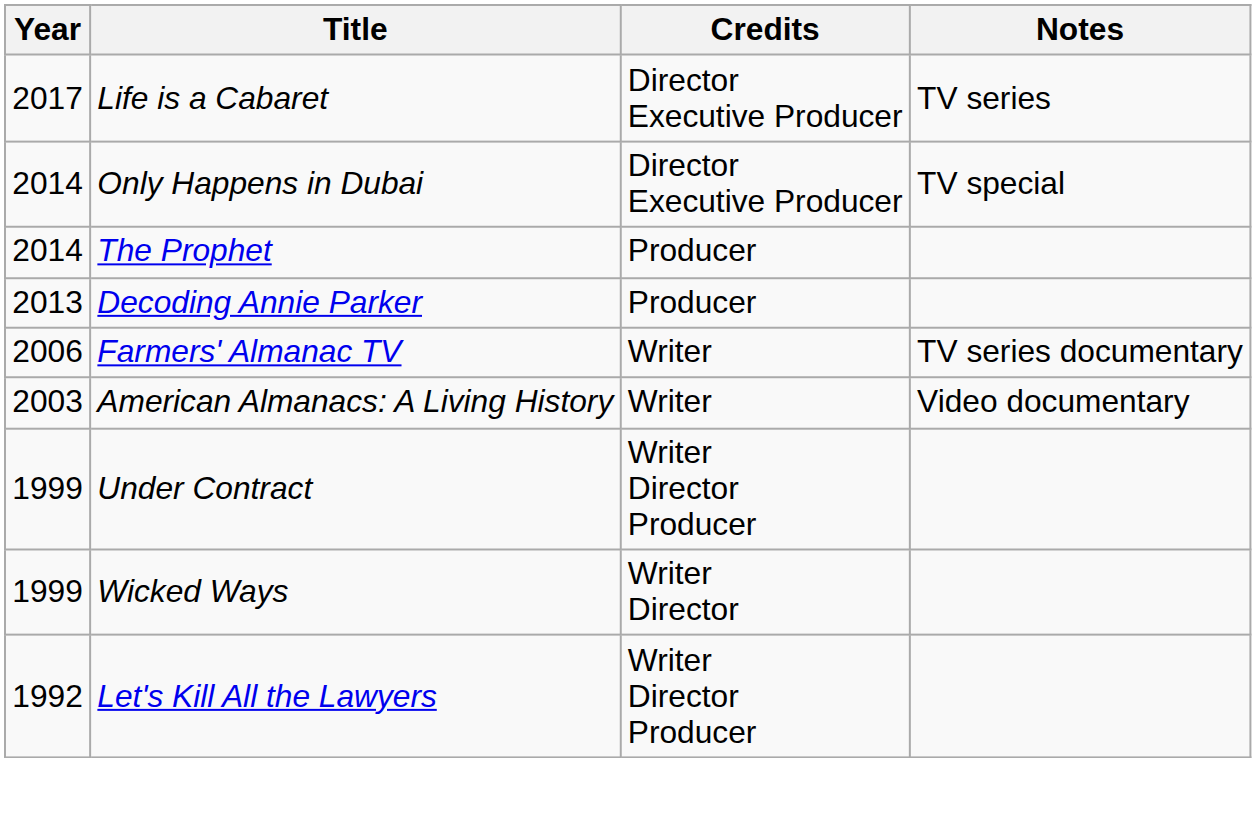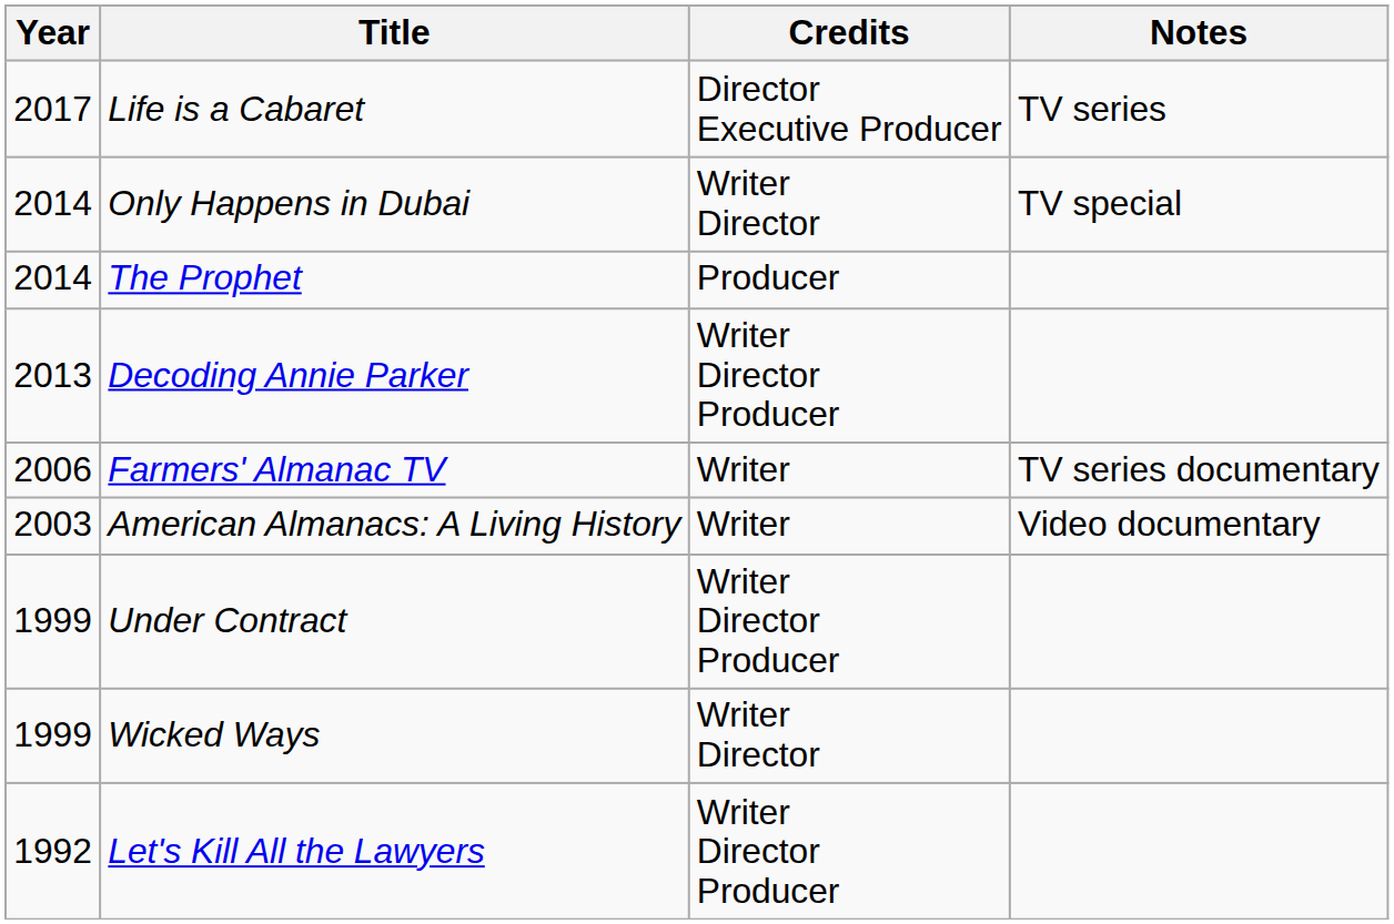 <table class="wikitable">
 <tr>
 <th>Year</th>
 <th>Title</th>
 <th>Credits</th>
 <th>Notes</th>
 </tr>
 <tr>
 <td>2017</td>
 <td><em>Life is a Cabaret</em></td>
 <td>Director<br>Executive Producer</td>
 <td>TV series</td>
 </tr>
 <tr>
 <td>2014</td>
 <td><em>Only Happens in Dubai</em></td>
-<td>Director<br>Executive Producer</td>
+<td>Writer<br>Director</td>
 <td>TV special</td>
 </tr>
 <tr>
 <td>2014</td>
 <td><em><a href='#'>The Prophet</a></em></td>
 <td>Producer</td>
 <td></td>
 </tr>
 <tr>
 <td>2013</td>
 <td><em><a href='#'>Decoding Annie Parker</a></em></td>
-<td>Producer</td>
+<td>Writer<br>Director<br>Producer</td>
 <td></td>
 </tr>
 <tr>
 <td>2006</td>
 <td><em><a href='#'>Farmers' Almanac TV</a></em></td>
 <td>Writer</td>
 <td>TV series documentary</td>
 </tr>
 <tr>
 <td>2003</td>
 <td><em>American Almanacs: A Living History</em></td>
 <td>Writer</td>
 <td>Video documentary</td>
 </tr>
 <tr>
 <td>1999</td>
 <td><em>Under Contract</em></td>
 <td>Writer<br>Director<br>Producer</td>
 <td></td>
 </tr>
 <tr>
 <td>1999</td>
 <td><em>Wicked Ways</em></td>
 <td>Writer<br>Director</td>
 <td></td>
 </tr>
 <tr>
 <td>1992</td>
 <td><em><a href='#'>Let's Kill All the Lawyers</a></em></td>
 <td>Writer <br>Director<br>Producer</td>
 <td></td>
 </tr>
 </table>
